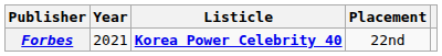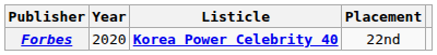 <table class="wikitable plainrowheaders sortable" style="margin-right: 0;">
 <tr>
 <th scope="col">Publisher</th>
 <th scope="col">Year</th>
 <th scope="col">Listicle</th>
 <th scope="col">Placement</th>
 <th scope="col" class="unsortable"></th>
 </tr>
 <tr>
 <th scope="row"><em><a href='#'>Forbes</a></em></th>
-<td>2021</td>
+<td>2020</td>
 <td><strong><a href='#'>Korea Power Celebrity 40</a></strong></td>
 <td style="text-align:center;">22nd</td>
 <td style="text-align:center;"></td>
 </tr>
 </table>
